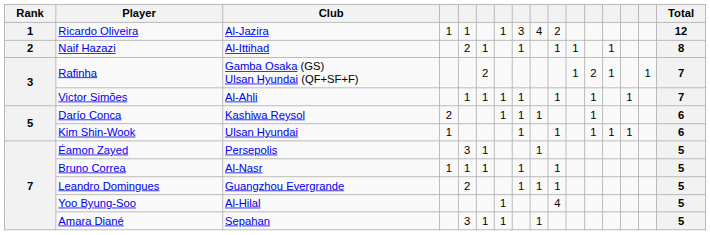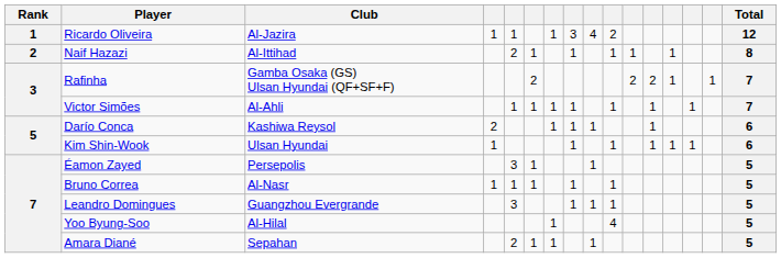 <table class="wikitable" style="text-align:center; font-size:90%;" width=900>
 <tr>
 <th>Rank</th>
 <th>Player</th>
 <th>Club</th>
 <th></th>
 <th></th>
 <th></th>
 <th></th>
 <th></th>
 <th></th>
 <th></th>
 <th></th>
 <th></th>
 <th></th>
 <th></th>
 <th></th>
 <th>Total</th>
 </tr>
 <tr>
 <th rowspan=1>1</th>
 <td align="left"> <a href='#'>Ricardo Oliveira</a></td>
 <td align="left"> <a href='#'>Al-Jazira</a></td>
 <td>1</td>
 <td>1</td>
 <td></td>
 <td>1</td>
 <td>3</td>
 <td>4</td>
 <td>2</td>
 <td></td>
 <td></td>
 <td></td>
 <td></td>
 <td></td>
 <th>12</th>
 </tr>
 <tr>
 <th rowspan=1>2</th>
 <td align="left"> <a href='#'>Naif Hazazi</a></td>
 <td align="left"> <a href='#'>Al-Ittihad</a></td>
 <td></td>
 <td>2</td>
 <td>1</td>
 <td></td>
 <td>1</td>
 <td></td>
 <td>1</td>
 <td>1</td>
 <td></td>
 <td>1</td>
 <td></td>
 <td></td>
 <th>8</th>
 </tr>
 <tr>
 <th rowspan=2>3</th>
 <td align="left"> <a href='#'>Rafinha</a></td>
 <td align="left"> <a href='#'>Gamba Osaka</a> (GS)<br> <a href='#'>Ulsan Hyundai</a> (QF+SF+F)</td>
 <td></td>
 <td></td>
 <td>2</td>
 <td></td>
 <td></td>
 <td></td>
 <td></td>
-<td>1</td>
+<td>2</td>
 <td>2</td>
 <td>1</td>
 <td></td>
 <td>1</td>
 <th>7</th>
 </tr>
 <tr>
 <td align="left"> <a href='#'>Victor Simões</a></td>
 <td align="left"> <a href='#'>Al-Ahli</a></td>
 <td></td>
 <td>1</td>
 <td>1</td>
 <td>1</td>
 <td>1</td>
 <td></td>
 <td>1</td>
 <td></td>
 <td>1</td>
 <td></td>
 <td>1</td>
 <td></td>
 <th>7</th>
 </tr>
 <tr>
 <th rowspan=2>5</th>
 <td align="left"> <a href='#'>Darío Conca</a></td>
 <td align="left"> <a href='#'>Kashiwa Reysol</a></td>
 <td>2</td>
 <td></td>
 <td></td>
 <td>1</td>
 <td>1</td>
 <td>1</td>
 <td></td>
 <td></td>
 <td>1</td>
 <td></td>
 <td></td>
 <td></td>
 <th>6</th>
 </tr>
 <tr>
 <td align="left"> <a href='#'>Kim Shin-Wook</a></td>
 <td align="left"> <a href='#'>Ulsan Hyundai</a></td>
 <td>1</td>
 <td></td>
 <td></td>
 <td></td>
 <td>1</td>
 <td></td>
 <td>1</td>
 <td></td>
 <td>1</td>
 <td>1</td>
 <td>1</td>
 <td></td>
 <th>6</th>
 </tr>
 <tr>
 <th rowspan=5>7</th>
 <td align="left"> <a href='#'>Éamon Zayed</a></td>
 <td align="left"> <a href='#'>Persepolis</a></td>
 <td></td>
 <td>3</td>
 <td>1</td>
 <td></td>
 <td></td>
 <td>1</td>
 <td></td>
 <td></td>
 <td></td>
 <td></td>
 <td></td>
 <td></td>
 <th>5</th>
 </tr>
 <tr>
 <td align="left"> <a href='#'>Bruno Correa</a></td>
 <td align="left"> <a href='#'>Al-Nasr</a></td>
 <td>1</td>
 <td>1</td>
 <td>1</td>
 <td></td>
 <td>1</td>
 <td></td>
 <td>1</td>
 <td></td>
 <td></td>
 <td></td>
 <td></td>
 <td></td>
 <th>5</th>
 </tr>
 <tr>
 <td align="left"> <a href='#'>Leandro Domingues</a></td>
 <td align="left"> <a href='#'>Guangzhou Evergrande</a></td>
 <td></td>
-<td>2</td>
+<td>3</td>
 <td></td>
 <td></td>
 <td>1</td>
 <td>1</td>
 <td>1</td>
 <td></td>
 <td></td>
 <td></td>
 <td></td>
 <td></td>
 <th>5</th>
 </tr>
 <tr>
 <td align="left"> <a href='#'>Yoo Byung-Soo</a></td>
 <td align="left"> <a href='#'>Al-Hilal</a></td>
 <td></td>
 <td></td>
 <td></td>
 <td>1</td>
 <td></td>
 <td></td>
 <td>4</td>
 <td></td>
 <td></td>
 <td></td>
 <td></td>
 <td></td>
 <th>5</th>
 </tr>
 <tr>
 <td align="left"> <a href='#'>Amara Diané</a></td>
 <td align="left"> <a href='#'>Sepahan</a></td>
 <td></td>
-<td>3</td>
+<td>2</td>
 <td>1</td>
 <td>1</td>
 <td></td>
 <td>1</td>
 <td></td>
 <td></td>
 <td></td>
 <td></td>
 <td></td>
 <td></td>
 <th>5</th>
 </tr>
 </table>
